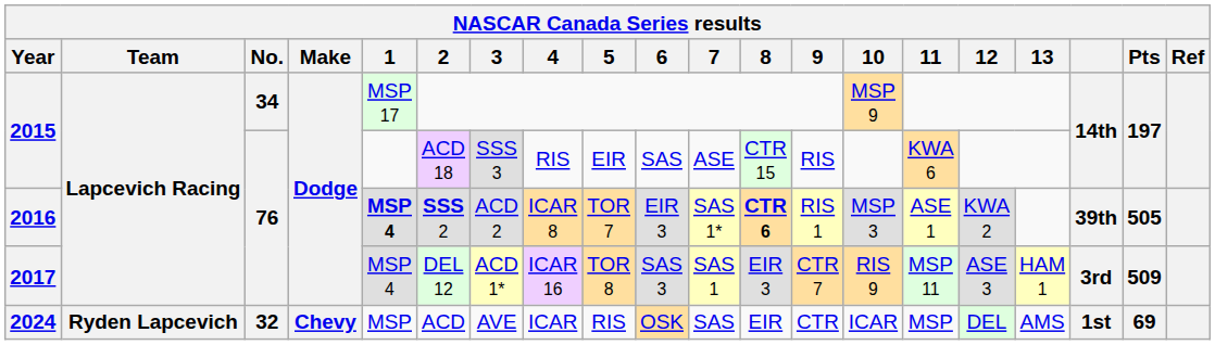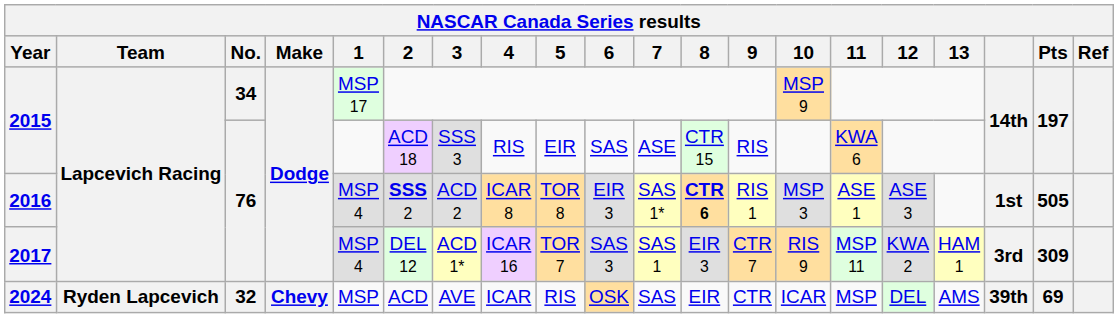 <table class="wikitable" style="text-align:center; font-size:80%">
 <tr>
 <th colspan=45><a href='#'>NASCAR Canada Series</a> results</th>
 </tr>
 <tr>
 <th>Year</th>
 <th>Team</th>
 <th>No.</th>
 <th>Make</th>
 <th>1</th>
 <th>2</th>
 <th>3</th>
 <th>4</th>
 <th>5</th>
 <th>6</th>
 <th>7</th>
 <th>8</th>
 <th>9</th>
 <th>10</th>
 <th>11</th>
 <th>12</th>
 <th>13</th>
 <th></th>
 <th>Pts</th>
 <th>Ref</th>
 </tr>
 <tr>
 <th rowspan=2><a href='#'>2015</a></th>
 <th rowspan=4>Lapcevich Racing</th>
 <th>34</th>
 <th rowspan=4><a href='#'>Dodge</a></th>
 <td style="background:#DFFFDF;"><a href='#'>MSP</a><br><small>17</small></td>
 <td colspan=8></td>
 <td style="background:#FFDF9F;"><a href='#'>MSP</a><br><small>9</small></td>
 <td colspan=3></td>
 <th rowspan=2>14th</th>
 <th rowspan=2>197</th>
 <th rowspan=2></th>
 </tr>
 <tr>
 <th rowspan=3>76</th>
 <td></td>
 <td style="background:#EFCFFF;"><a href='#'>ACD</a><br><small>18</small></td>
 <td style="background:#DFDFDF;"><a href='#'>SSS</a><br><small>3</small></td>
 <td><a href='#'>RIS</a></td>
 <td><a href='#'>EIR</a></td>
 <td><a href='#'>SAS</a></td>
 <td><a href='#'>ASE</a></td>
 <td style="background:#DFFFDF;"><a href='#'>CTR</a><br><small>15</small></td>
 <td><a href='#'>RIS</a></td>
 <td></td>
 <td style="background:#FFDF9F;"><a href='#'>KWA</a><br><small>6</small></td>
 <td colspan=2></td>
 </tr>
 <tr>
 <th><a href='#'>2016</a></th>
-<td style="background:#DFDFDF;"><strong><a href='#'>MSP</a><br><small>4</small></strong></td>
+<td style="background:#DFDFDF;"><a href='#'>MSP</a><br><small>4</small></td>
 <td style="background:#DFDFDF;"><strong><a href='#'>SSS</a></strong><br><small>2</small></td>
 <td style="background:#DFDFDF;"><a href='#'>ACD</a><br><small>2</small></td>
 <td style="background:#FFDF9F;"><a href='#'>ICAR</a><br><small>8</small></td>
-<td style="background:#FFDF9F;"><a href='#'>TOR</a><br><small>7</small></td>
+<td style="background:#FFDF9F;"><a href='#'>TOR</a><br><small>8</small></td>
 <td style="background:#DFDFDF;"><a href='#'>EIR</a><br><small>3</small></td>
 <td style="background:#FFFFBF;"><a href='#'>SAS</a><br><small>1*</small></td>
 <td style="background:#FFDF9F;"><strong><a href='#'>CTR</a><br><small>6</small></strong></td>
 <td style="background:#FFFFBF;"><a href='#'>RIS</a><br><small>1</small></td>
 <td style="background:#DFDFDF;"><a href='#'>MSP</a><br><small>3</small></td>
 <td style="background:#FFFFBF;"><a href='#'>ASE</a><br><small>1</small></td>
-<td style="background:#DFDFDF;"><a href='#'>KWA</a><br><small>2</small></td>
+<td style="background:#DFDFDF;"><a href='#'>ASE</a><br><small>3</small></td>
 <td></td>
-<th>39th</th>
+<th>1st</th>
 <th>505</th>
 <th></th>
 </tr>
 <tr>
 <th><a href='#'>2017</a></th>
 <td style="background:#DFDFDF;"><a href='#'>MSP</a><br><small>4</small></td>
 <td style="background:#DFFFDF;"><a href='#'>DEL</a><br><small>12</small></td>
 <td style="background:#FFFFBF;"><a href='#'>ACD</a><br><small>1*</small></td>
 <td style="background:#EFCFFF;"><a href='#'>ICAR</a><br><small>16</small></td>
-<td style="background:#FFDF9F;"><a href='#'>TOR</a><br><small>8</small></td>
+<td style="background:#FFDF9F;"><a href='#'>TOR</a><br><small>7</small></td>
 <td style="background:#DFDFDF;"><a href='#'>SAS</a><br><small>3</small></td>
 <td style="background:#FFFFBF;"><a href='#'>SAS</a><br><small>1</small></td>
 <td style="background:#DFDFDF;"><a href='#'>EIR</a><br><small>3</small></td>
 <td style="background:#FFDF9F;"><a href='#'>CTR</a><br><small>7</small></td>
 <td style="background:#FFDF9F;"><a href='#'>RIS</a><br><small>9</small></td>
 <td style="background:#DFFFDF;"><a href='#'>MSP</a><br><small>11</small></td>
-<td style="background:#DFDFDF;"><a href='#'>ASE</a><br><small>3</small></td>
+<td style="background:#DFDFDF;"><a href='#'>KWA</a><br><small>2</small></td>
 <td style="background:#FFFFBF;"><a href='#'>HAM</a><br><small>1</small></td>
 <th>3rd</th>
-<th>509</th>
+<th>309</th>
 <th></th>
 </tr>
 <tr>
 <th><a href='#'>2024</a></th>
 <th>Ryden Lapcevich</th>
 <th>32</th>
 <th><a href='#'>Chevy</a></th>
 <td><a href='#'>MSP</a></td>
 <td><a href='#'>ACD</a></td>
 <td><a href='#'>AVE</a></td>
 <td><a href='#'>ICAR</a></td>
 <td><a href='#'>RIS</a></td>
 <td style="background:#FFDF9F;"><a href='#'>OSK</a><br></td>
 <td><a href='#'>SAS</a></td>
 <td><a href='#'>EIR</a></td>
 <td><a href='#'>CTR</a></td>
 <td><a href='#'>ICAR</a></td>
 <td><a href='#'>MSP</a></td>
 <td style="background:#DFFFDF;"><a href='#'>DEL</a><br></td>
 <td><a href='#'>AMS</a></td>
-<th>1st</th>
+<th>39th</th>
 <th>69</th>
 <th></th>
 </tr>
 </table>
